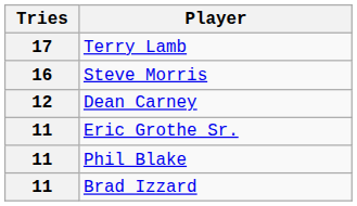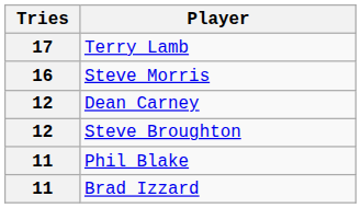 <table class="wikitable" style="text-align:left;">
 <tr>
 <th width=50>Tries</th>
 <th width=200>Player</th>
 </tr>
 <tr>
 <th>17</th>
 <td> <a href='#'>Terry Lamb</a></td>
 </tr>
 <tr>
 <th>16</th>
 <td> <a href='#'>Steve Morris</a></td>
 </tr>
 <tr>
 <th>12</th>
 <td> <a href='#'>Dean Carney</a></td>
 </tr>
 <tr>
-<th>11</th>
-<td> <a href='#'>Eric Grothe Sr.</a></td>
+<th>12</th>
+<td> <a href='#'>Steve Broughton</a></td>
 </tr>
 <tr>
 <th>11</th>
 <td> <a href='#'>Phil Blake</a></td>
 </tr>
 <tr>
 <th>11</th>
 <td> <a href='#'>Brad Izzard</a></td>
 </tr>
 </table>
